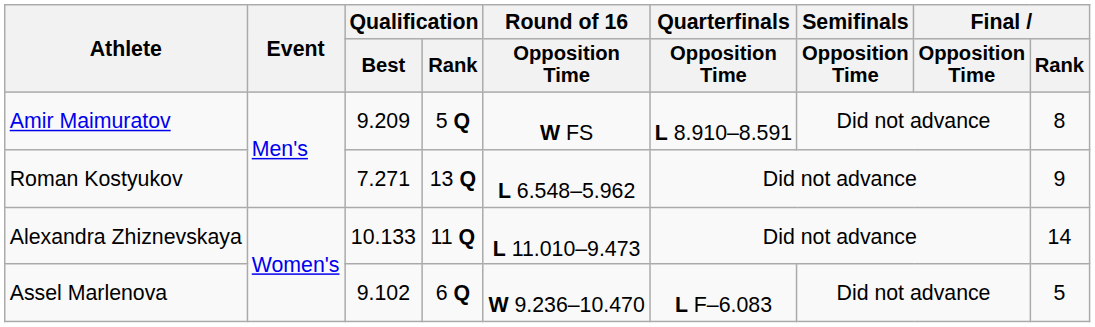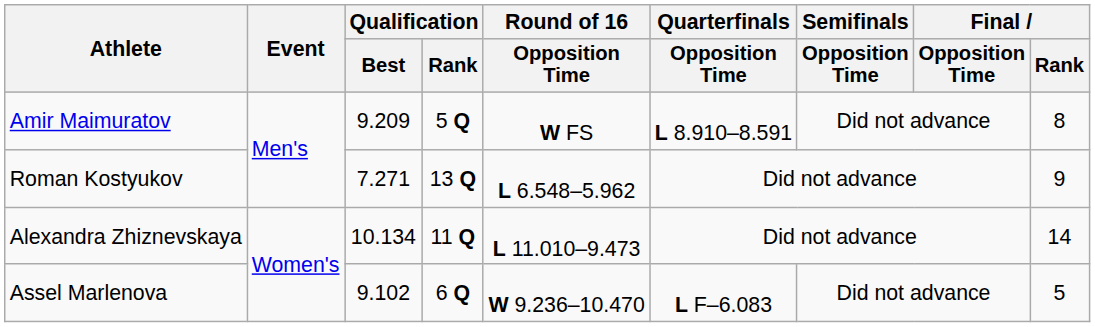 <table class=wikitable style="font-size:90%; text-align:center;">
 <tr>
 <th rowspan="2">Athlete</th>
 <th rowspan="2">Event</th>
 <th colspan=2>Qualification</th>
 <th>Round of 16</th>
 <th>Quarterfinals</th>
 <th>Semifinals</th>
 <th colspan=2>Final / </th>
 </tr>
 <tr style="font-size:95%">
 <th>Best</th>
 <th>Rank</th>
 <th>Opposition<br>Time</th>
 <th>Opposition<br>Time</th>
 <th>Opposition<br>Time</th>
 <th>Opposition<br>Time</th>
 <th>Rank</th>
 </tr>
 <tr>
 <td align=left><a href='#'>Amir Maimuratov</a></td>
 <td align=left rowspan=2><a href='#'>Men's</a></td>
 <td>9.209</td>
 <td>5 <strong>Q</strong></td>
 <td><br><strong>W</strong> FS</td>
 <td><br><strong>L</strong> 8.910–8.591</td>
 <td colspan=2>Did not advance</td>
 <td>8</td>
 </tr>
 <tr>
 <td align=left>Roman Kostyukov</td>
 <td>7.271</td>
 <td>13 <strong>Q</strong></td>
 <td><br><strong>L</strong> 6.548–5.962</td>
 <td colspan=3>Did not advance</td>
 <td>9</td>
 </tr>
 <tr>
 <td align=left>Alexandra Zhiznevskaya</td>
 <td align=left rowspan=2><a href='#'>Women's</a></td>
-<td>10.133</td>
+<td>10.134</td>
 <td>11 <strong>Q</strong></td>
 <td><br><strong>L</strong> 11.010–9.473</td>
 <td colspan=3>Did not advance</td>
 <td>14</td>
 </tr>
 <tr>
 <td align=left>Assel Marlenova</td>
 <td>9.102</td>
 <td>6 <strong>Q</strong></td>
 <td><br><strong>W</strong> 9.236–10.470</td>
 <td><br><strong>L</strong> F–6.083</td>
 <td colspan=2>Did not advance</td>
 <td>5</td>
 </tr>
 </table>
